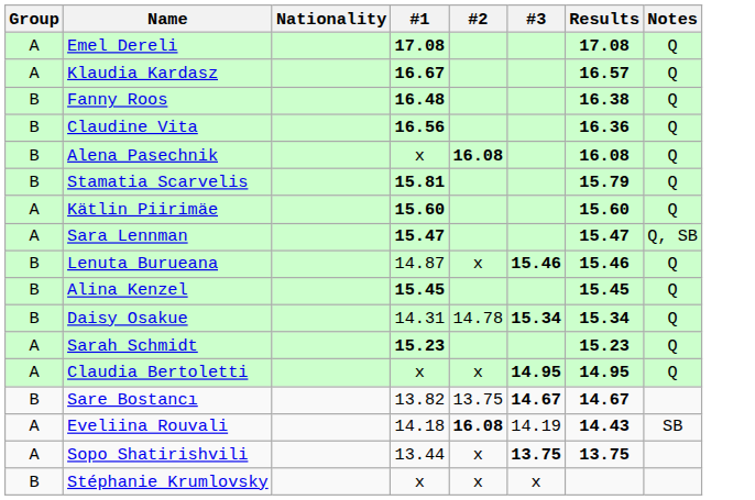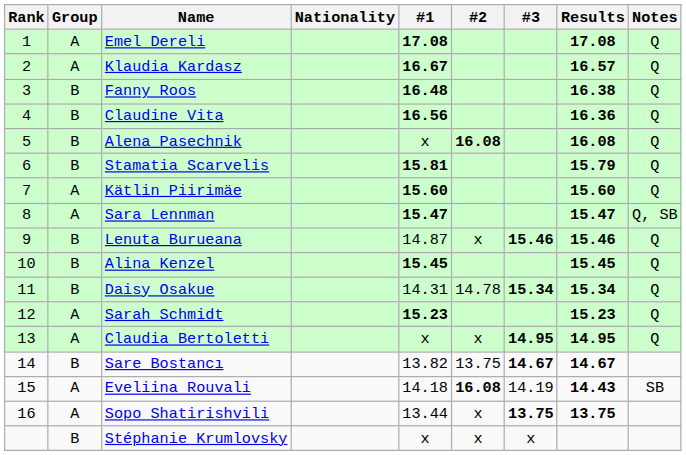 <table class="wikitable sortable" style="text-align:center">
 <tr>
+<th>Rank</th>
 <th>Group</th>
 <th>Name</th>
 <th>Nationality</th>
 <th>#1</th>
 <th>#2</th>
 <th>#3</th>
 <th>Results</th>
 <th>Notes</th>
 </tr>
 <tr bgcolor=ccffcc>
+<td>1</td>
 <td>A</td>
 <td align=left><a href='#'>Emel Dereli</a></td>
 <td align=left></td>
 <td><strong>17.08</strong></td>
 <td></td>
 <td></td>
 <td><strong>17.08</strong></td>
 <td>Q</td>
 </tr>
 <tr bgcolor=ccffcc>
+<td>2</td>
 <td>A</td>
 <td align=left><a href='#'>Klaudia Kardasz</a></td>
 <td align=left></td>
 <td><strong>16.67</strong></td>
 <td></td>
 <td></td>
 <td><strong>16.57</strong></td>
 <td>Q</td>
 </tr>
 <tr bgcolor=ccffcc>
+<td>3</td>
 <td>B</td>
 <td align=left><a href='#'>Fanny Roos</a></td>
 <td align=left></td>
 <td><strong>16.48</strong></td>
 <td></td>
 <td></td>
 <td><strong>16.38</strong></td>
 <td>Q</td>
 </tr>
 <tr bgcolor=ccffcc>
+<td>4</td>
 <td>B</td>
 <td align=left><a href='#'>Claudine Vita</a></td>
 <td align=left></td>
 <td><strong>16.56</strong></td>
 <td></td>
 <td></td>
 <td><strong>16.36</strong></td>
 <td>Q</td>
 </tr>
 <tr bgcolor=ccffcc>
+<td>5</td>
 <td>B</td>
 <td align=left><a href='#'>Alena Pasechnik</a></td>
 <td align=left></td>
 <td>x</td>
 <td><strong>16.08</strong></td>
 <td></td>
 <td><strong>16.08</strong></td>
 <td>Q</td>
 </tr>
 <tr bgcolor=ccffcc>
+<td>6</td>
 <td>B</td>
 <td align=left><a href='#'>Stamatia Scarvelis</a></td>
 <td align=left></td>
 <td><strong>15.81</strong></td>
 <td></td>
 <td></td>
 <td><strong>15.79</strong></td>
 <td>Q</td>
 </tr>
 <tr bgcolor=ccffcc>
+<td>7</td>
 <td>A</td>
 <td align=left><a href='#'>Kätlin Piirimäe</a></td>
 <td align=left></td>
 <td><strong>15.60</strong></td>
 <td></td>
 <td></td>
 <td><strong>15.60</strong></td>
 <td>Q</td>
 </tr>
 <tr bgcolor=ccffcc>
+<td>8</td>
 <td>A</td>
 <td align=left><a href='#'>Sara Lennman</a></td>
 <td align=left></td>
 <td><strong>15.47</strong></td>
 <td></td>
 <td></td>
 <td><strong>15.47</strong></td>
 <td>Q, SB</td>
 </tr>
 <tr bgcolor=ccffcc>
+<td>9</td>
 <td>B</td>
 <td align=left><a href='#'>Lenuta Burueana</a></td>
 <td align=left></td>
 <td>14.87</td>
 <td>x</td>
 <td><strong>15.46</strong></td>
 <td><strong>15.46</strong></td>
 <td>Q</td>
 </tr>
 <tr bgcolor=ccffcc>
+<td>10</td>
 <td>B</td>
 <td align=left><a href='#'>Alina Kenzel</a></td>
 <td align=left></td>
 <td><strong>15.45</strong></td>
 <td></td>
 <td></td>
 <td><strong>15.45</strong></td>
 <td>Q</td>
 </tr>
 <tr bgcolor=ccffcc>
+<td>11</td>
 <td>B</td>
 <td align=left><a href='#'>Daisy Osakue</a></td>
 <td align=left></td>
 <td>14.31</td>
 <td>14.78</td>
 <td><strong>15.34</strong></td>
 <td><strong>15.34</strong></td>
 <td>Q</td>
 </tr>
 <tr bgcolor=ccffcc>
+<td>12</td>
 <td>A</td>
 <td align=left><a href='#'>Sarah Schmidt</a></td>
 <td align=left></td>
 <td><strong>15.23</strong></td>
 <td></td>
 <td></td>
 <td><strong>15.23</strong></td>
 <td>Q</td>
 </tr>
 <tr bgcolor=ccffcc>
+<td>13</td>
 <td>A</td>
 <td align=left><a href='#'>Claudia Bertoletti</a></td>
 <td align=left></td>
 <td>x</td>
 <td>x</td>
 <td><strong>14.95</strong></td>
 <td><strong>14.95</strong></td>
 <td>Q</td>
 </tr>
 <tr>
+<td>14</td>
 <td>B</td>
 <td align=left><a href='#'>Sare Bostancı</a></td>
 <td align=left></td>
 <td>13.82</td>
 <td>13.75</td>
 <td><strong>14.67</strong></td>
 <td><strong>14.67</strong></td>
 <td></td>
 </tr>
 <tr>
+<td>15</td>
 <td>A</td>
 <td align=left><a href='#'>Eveliina Rouvali</a></td>
 <td align=left></td>
 <td>14.18</td>
 <td><strong>16.08</strong></td>
 <td>14.19</td>
 <td><strong>14.43</strong></td>
 <td>SB</td>
 </tr>
 <tr>
+<td>16</td>
 <td>A</td>
 <td align=left><a href='#'>Sopo Shatirishvili</a></td>
 <td align=left></td>
 <td>13.44</td>
 <td>x</td>
 <td><strong>13.75</strong></td>
 <td><strong>13.75</strong></td>
 <td></td>
 </tr>
 <tr>
+<td></td>
 <td>B</td>
 <td align=left><a href='#'>Stéphanie Krumlovsky</a></td>
 <td align=left></td>
 <td>x</td>
 <td>x</td>
 <td>x</td>
 <td><strong></strong></td>
 <td></td>
 </tr>
 </table>
